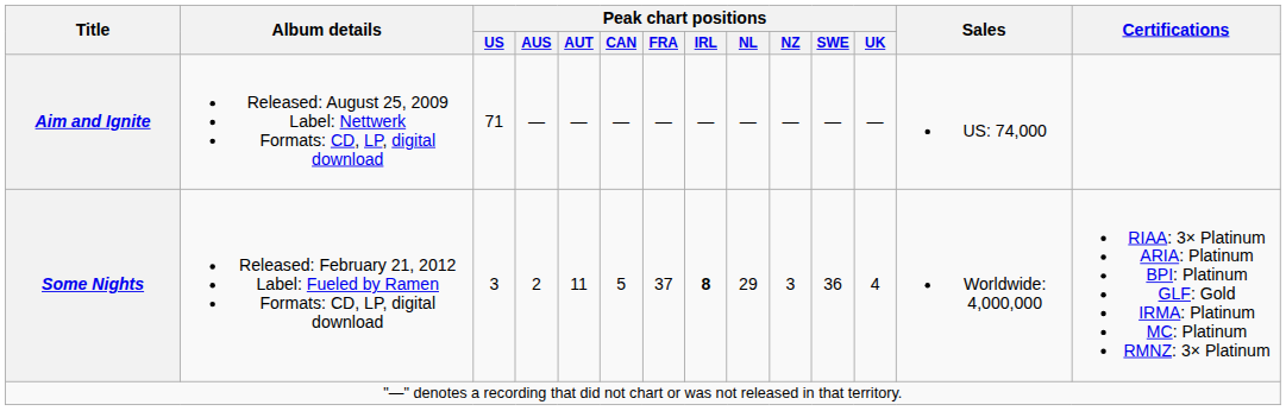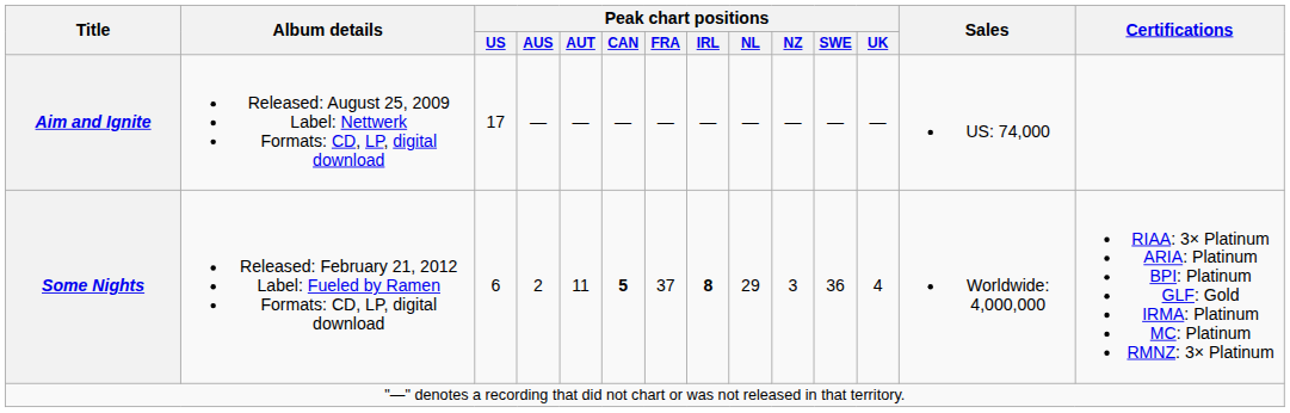 <table class="wikitable plainrowheaders" style="text-align:center;">
 <tr>
 <th scope="col" rowspan="2" style="width:10em;">Title</th>
 <th scope="col" rowspan="2" style="width:17em;">Album details</th>
 <th scope="col" colspan="10">Peak chart positions</th>
 <th scope="col" rowspan="2" style="width:10em;">Sales</th>
 <th scope="col" rowspan="2" style="width:12em;"><a href='#'>Certifications</a></th>
 </tr>
 <tr>
 <th scope="col" style="width:2.5em;font-size:85%;"><a href='#'>US</a><br></th>
 <th scope="col" style="width:2.5em;font-size:85%;"><a href='#'>AUS</a><br></th>
 <th scope="col" style="width:2.5em;font-size:85%;"><a href='#'>AUT</a><br></th>
 <th scope="col" style="width:2.5em;font-size:85%;"><a href='#'>CAN</a><br></th>
 <th scope="col" style="width:2.5em;font-size:85%;"><a href='#'>FRA</a><br></th>
 <th scope="col" style="width:2.5em;font-size:85%;"><a href='#'>IRL</a><br></th>
 <th scope="col" style="width:2.5em;font-size:85%;"><a href='#'>NL</a><br></th>
 <th scope="col" style="width:2.5em;font-size:85%;"><a href='#'>NZ</a><br></th>
 <th scope="col" style="width:2.5em;font-size:85%;"><a href='#'>SWE</a><br></th>
 <th scope="col" style="width:2.5em;font-size:85%;"><a href='#'>UK</a><br></th>
 </tr>
 <tr>
 <th scope="row"><em><a href='#'>Aim and Ignite</a></em></th>
 <td><br><ul><li>Released: August 25, 2009</li><li>Label: <a href='#'>Nettwerk</a></li><li>Formats: <a href='#'>CD</a>, <a href='#'>LP</a>, <a href='#'>digital download</a></li></ul></td>
-<td>71</td>
+<td>17</td>
 <td>—</td>
 <td>—</td>
 <td>—</td>
 <td>—</td>
 <td>—</td>
 <td>—</td>
 <td>—</td>
 <td>—</td>
 <td>—</td>
 <td><br><ul><li>US: 74,000</li></ul></td>
 <td></td>
 </tr>
 <tr>
 <th scope="row"><em><a href='#'>Some Nights</a></em></th>
 <td><br><ul><li>Released: February 21, 2012</li><li>Label: <a href='#'>Fueled by Ramen</a></li><li>Formats: CD, LP, digital download</li></ul></td>
-<td>3</td>
+<td>6</td>
 <td>2</td>
 <td>11</td>
-<td>5</td>
+<td><strong>5</strong></td>
 <td>37</td>
 <td><strong>8</strong></td>
 <td>29</td>
 <td>3</td>
 <td>36</td>
 <td>4</td>
 <td><br><ul><li>Worldwide: 4,000,000</li></ul></td>
 <td><br><ul><li><a href='#'>RIAA</a>: 3× Platinum</li><li><a href='#'>ARIA</a>: Platinum</li><li><a href='#'>BPI</a>: Platinum</li><li><a href='#'>GLF</a>: Gold</li><li><a href='#'>IRMA</a>: Platinum</li><li><a href='#'>MC</a>: Platinum</li><li><a href='#'>RMNZ</a>: 3× Platinum</li></ul></td>
 </tr>
 <tr>
 <td colspan="14" style="font-size:90%">"—" denotes a recording that did not chart or was not released in that territory.</td>
 </tr>
 </table>
